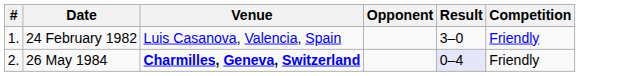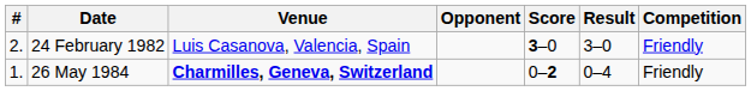 <table class="wikitable" style="font-size:100%">
 <tr>
 <th>#</th>
 <th>Date</th>
 <th>Venue</th>
 <th>Opponent</th>
+<th>Score</th>
 <th>Result</th>
 <th>Competition</th>
 </tr>
 <tr>
-<td>1.</td>
+<td>2.</td>
 <td>24 February 1982</td>
 <td><a href='#'>Luis Casanova</a>, <a href='#'>Valencia</a>, <a href='#'>Spain</a></td>
 <td></td>
+<td><strong>3</strong>–0</td>
 <td>3–0</td>
 <td><a href='#'>Friendly</a></td>
 </tr>
 <tr>
-<td>2.</td>
+<td>1.</td>
 <td>26 May 1984</td>
 <td><strong><a href='#'>Charmilles</a>, <a href='#'>Geneva</a>, <a href='#'>Switzerland</a></strong></td>
 <td></td>
-<td style="background: lavender;">0–4</td>
+<td>0–<strong>2</strong></td>
+<td>0–4</td>
 <td>Friendly</td>
 </tr>
 </table>
